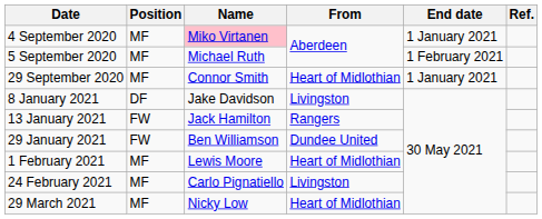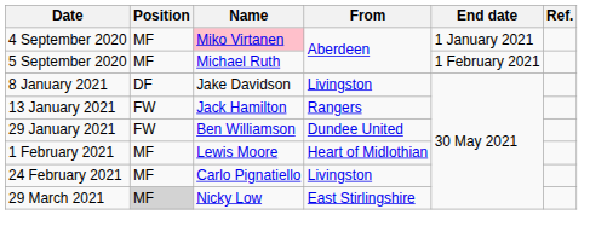 <table class="wikitable">
 <tr>
 <th>Date</th>
 <th>Position</th>
 <th>Name</th>
 <th>From</th>
 <th>End date</th>
 <th>Ref.</th>
 </tr>
 <tr>
 <td>4 September 2020</td>
 <td>MF</td>
 <td style="background: pink;"> <a href='#'>Miko Virtanen</a></td>
 <td rowspan="2"><a href='#'>Aberdeen</a></td>
 <td>1 January 2021</td>
 <td></td>
 </tr>
 <tr>
 <td>5 September 2020</td>
 <td>MF</td>
 <td><a href='#'>Michael Ruth</a></td>
 <td>1 February 2021</td>
-<td></td>
-</tr>
-<tr>
-<td>29 September 2020</td>
-<td>MF</td>
-<td><a href='#'>Connor Smith</a></td>
-<td><a href='#'>Heart of Midlothian</a></td>
-<td>1 January 2021</td>
 <td></td>
 </tr>
 <tr>
 <td>8 January 2021</td>
 <td>DF</td>
 <td>Jake Davidson</td>
 <td><a href='#'>Livingston</a></td>
 <td rowspan="6">30 May 2021</td>
 <td></td>
 </tr>
 <tr>
 <td>13 January 2021</td>
 <td>FW</td>
 <td><a href='#'>Jack Hamilton</a></td>
 <td><a href='#'>Rangers</a></td>
 <td></td>
 </tr>
 <tr>
 <td>29 January 2021</td>
 <td>FW</td>
 <td><a href='#'>Ben Williamson</a></td>
 <td><a href='#'>Dundee United</a></td>
 <td></td>
 </tr>
 <tr>
 <td>1 February 2021</td>
 <td>MF</td>
 <td><a href='#'>Lewis Moore</a></td>
 <td><a href='#'>Heart of Midlothian</a></td>
 <td></td>
 </tr>
 <tr>
 <td>24 February 2021</td>
 <td>MF</td>
 <td><a href='#'>Carlo Pignatiello</a></td>
 <td><a href='#'>Livingston</a></td>
 <td></td>
 </tr>
 <tr>
 <td>29 March 2021</td>
-<td>MF</td>
+<td style="background: lightgrey;">MF</td>
 <td><a href='#'>Nicky Low</a></td>
-<td><a href='#'>Heart of Midlothian</a></td>
+<td><a href='#'>East Stirlingshire</a></td>
 <td></td>
 </tr>
 </table>
